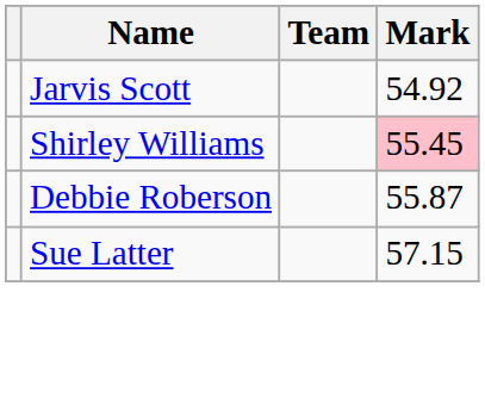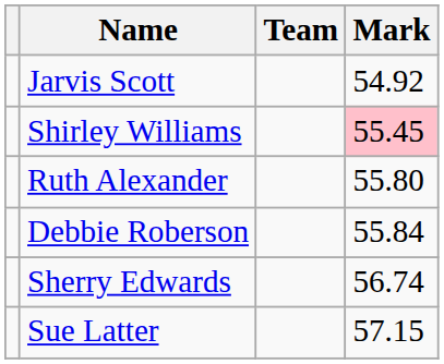 <table class=wikitable>
 <tr>
 <th></th>
 <th>Name</th>
 <th>Team</th>
 <th>Mark</th>
 </tr>
 <tr>
 <td></td>
 <td><a href='#'>Jarvis Scott</a></td>
 <td></td>
 <td>54.92</td>
 </tr>
 <tr>
 <td></td>
 <td><a href='#'>Shirley Williams</a></td>
 <td></td>
 <td style="background: pink;">55.45</td>
 </tr>
 <tr>
 <td></td>
+<td><a href='#'>Ruth Alexander</a></td>
+<td></td>
+<td>55.80</td>
+</tr>
+<tr>
+<td></td>
 <td><a href='#'>Debbie Roberson</a></td>
 <td></td>
-<td>55.87</td>
+<td>55.84</td>
+</tr>
+<tr>
+<td></td>
+<td><a href='#'>Sherry Edwards</a></td>
+<td></td>
+<td>56.74</td>
 </tr>
 <tr>
 <td></td>
 <td><a href='#'>Sue Latter</a></td>
 <td></td>
 <td>57.15</td>
 </tr>
 </table>
